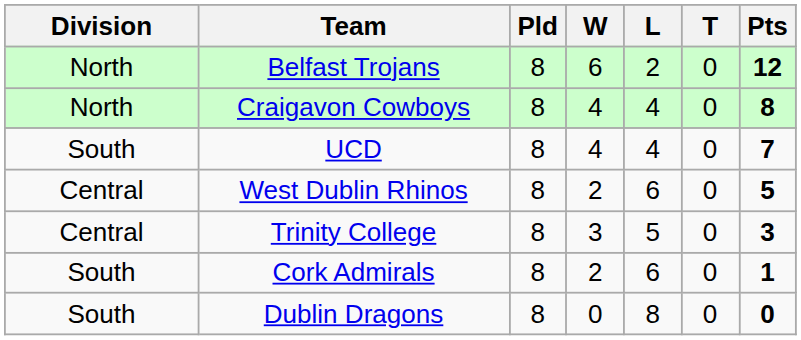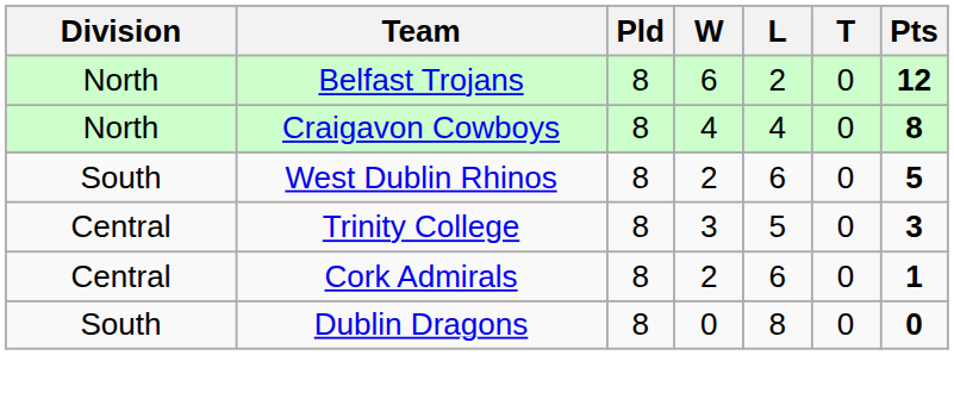 <table class="wikitable" style="text-align: center; font-size:90%;">
 <tr>
 <th width=100>Division</th>
 <th width=165>Team</th>
 <th width=25>Pld</th>
 <th width=25>W</th>
 <th width=25>L</th>
 <th width=25>T</th>
 <th width=25>Pts</th>
 </tr>
 <tr style="background:#ccffcc;">
 <td>North</td>
 <td><a href='#'>Belfast Trojans</a></td>
 <td>8</td>
 <td>6</td>
 <td>2</td>
 <td>0</td>
 <td><strong>12</strong></td>
 </tr>
 <tr style="background:#ccffcc;">
 <td>North</td>
 <td><a href='#'>Craigavon Cowboys</a></td>
 <td>8</td>
 <td>4</td>
 <td>4</td>
 <td>0</td>
 <td><strong>8</strong></td>
 </tr>
 <tr>
 <td>South</td>
-<td><a href='#'>UCD</a></td>
-<td>8</td>
-<td>4</td>
-<td>4</td>
-<td>0</td>
-<td><strong>7</strong></td>
-</tr>
-<tr>
-<td>Central</td>
 <td><a href='#'>West Dublin Rhinos</a></td>
 <td>8</td>
 <td>2</td>
 <td>6</td>
 <td>0</td>
 <td><strong>5</strong></td>
 </tr>
 <tr>
 <td>Central</td>
 <td><a href='#'>Trinity College</a></td>
 <td>8</td>
 <td>3</td>
 <td>5</td>
 <td>0</td>
 <td><strong>3</strong></td>
 </tr>
 <tr>
-<td>South</td>
+<td>Central</td>
 <td><a href='#'>Cork Admirals</a></td>
 <td>8</td>
 <td>2</td>
 <td>6</td>
 <td>0</td>
 <td><strong>1</strong></td>
 </tr>
 <tr>
 <td>South</td>
 <td><a href='#'>Dublin Dragons</a></td>
 <td>8</td>
 <td>0</td>
 <td>8</td>
 <td>0</td>
 <td><strong>0</strong></td>
 </tr>
 </table>
